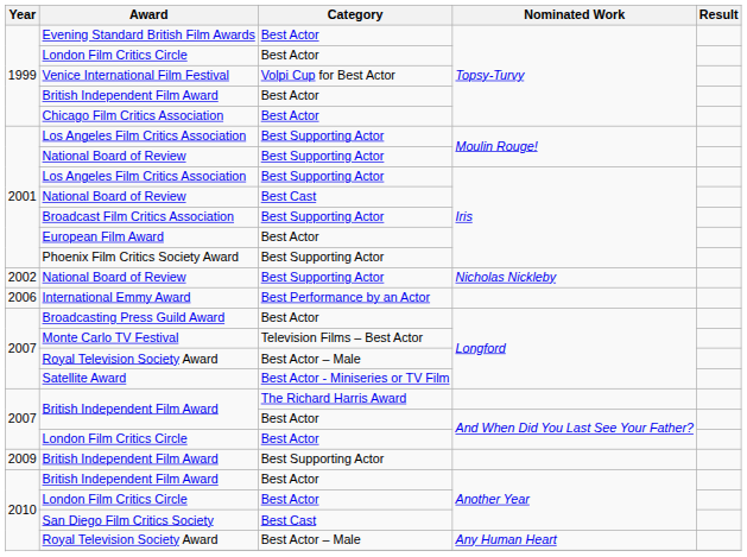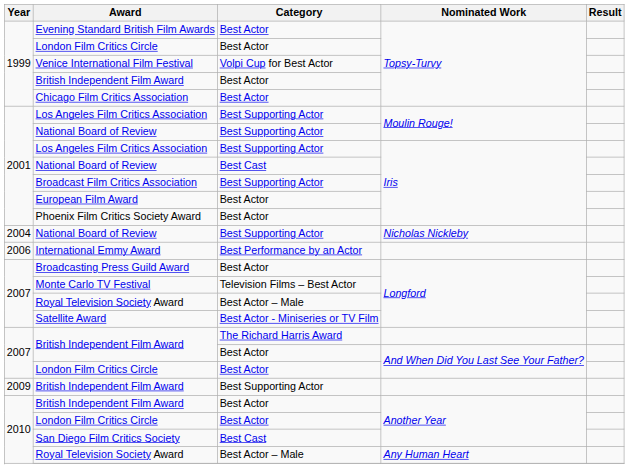 <table class="wikitable unsortable">
 <tr>
 <th>Year</th>
 <th>Award</th>
 <th>Category</th>
 <th>Nominated Work</th>
 <th>Result</th>
 </tr>
 <tr>
 <td rowspan=5>1999</td>
 <td><a href='#'>Evening Standard British Film Awards</a></td>
 <td><a href='#'>Best Actor</a></td>
 <td rowspan=5><em><a href='#'>Topsy-Turvy</a></em></td>
 <td></td>
 </tr>
 <tr>
 <td><a href='#'>London Film Critics Circle</a></td>
 <td>Best Actor</td>
 <td></td>
 </tr>
 <tr>
 <td><a href='#'>Venice International Film Festival</a></td>
 <td><a href='#'>Volpi Cup</a> for Best Actor</td>
 <td></td>
 </tr>
 <tr>
 <td><a href='#'>British Independent Film Award</a></td>
 <td>Best Actor</td>
 <td></td>
 </tr>
 <tr>
 <td><a href='#'>Chicago Film Critics Association</a></td>
 <td><a href='#'>Best Actor</a></td>
 <td></td>
 </tr>
 <tr>
 <td rowspan=7>2001</td>
 <td><a href='#'>Los Angeles Film Critics Association</a></td>
 <td><a href='#'>Best Supporting Actor</a></td>
 <td rowspan=2><em><a href='#'>Moulin Rouge!</a></em></td>
 <td></td>
 </tr>
 <tr>
 <td><a href='#'>National Board of Review</a></td>
 <td><a href='#'>Best Supporting Actor</a></td>
 <td></td>
 </tr>
 <tr>
 <td><a href='#'>Los Angeles Film Critics Association</a></td>
 <td><a href='#'>Best Supporting Actor</a></td>
 <td rowspan=5><em><a href='#'>Iris</a></em></td>
 <td></td>
 </tr>
 <tr>
 <td><a href='#'>National Board of Review</a></td>
 <td><a href='#'>Best Cast</a></td>
 <td></td>
 </tr>
 <tr>
 <td><a href='#'>Broadcast Film Critics Association</a></td>
 <td><a href='#'>Best Supporting Actor</a></td>
 <td></td>
 </tr>
 <tr>
 <td><a href='#'>European Film Award</a></td>
 <td>Best Actor</td>
 <td></td>
 </tr>
 <tr>
 <td>Phoenix Film Critics Society Award</td>
-<td>Best Supporting Actor</td>
+<td>Best Actor</td>
 <td></td>
 </tr>
 <tr>
-<td>2002</td>
+<td>2004</td>
 <td><a href='#'>National Board of Review</a></td>
 <td><a href='#'>Best Supporting Actor</a></td>
 <td><em><a href='#'>Nicholas Nickleby</a></em></td>
 <td></td>
 </tr>
 <tr>
 <td>2006</td>
 <td><a href='#'>International Emmy Award</a></td>
 <td><a href='#'>Best Performance by an Actor</a></td>
 <td><em></em></td>
 <td></td>
 </tr>
 <tr>
 <td rowspan=4>2007</td>
 <td><a href='#'>Broadcasting Press Guild Award</a></td>
 <td>Best Actor</td>
 <td rowspan=4><em><a href='#'>Longford</a></em></td>
 <td></td>
 </tr>
 <tr>
 <td><a href='#'>Monte Carlo TV Festival</a></td>
 <td>Television Films – Best Actor</td>
 <td></td>
 </tr>
 <tr>
 <td><a href='#'>Royal Television Society</a> Award</td>
 <td>Best Actor – Male</td>
 <td></td>
 </tr>
 <tr>
 <td><a href='#'>Satellite Award</a></td>
 <td><a href='#'>Best Actor - Miniseries or TV Film</a></td>
 <td></td>
 </tr>
 <tr>
 <td rowspan=3>2007</td>
 <td rowspan=2><a href='#'>British Independent Film Award</a></td>
 <td><a href='#'>The Richard Harris Award</a></td>
 <td></td>
 <td></td>
 </tr>
 <tr>
 <td>Best Actor</td>
 <td rowspan=2><em><a href='#'>And When Did You Last See Your Father?</a></em></td>
 <td></td>
 </tr>
 <tr>
 <td><a href='#'>London Film Critics Circle</a></td>
 <td><a href='#'>Best Actor</a></td>
 <td></td>
 </tr>
 <tr>
 <td>2009</td>
 <td><a href='#'>British Independent Film Award</a></td>
 <td>Best Supporting Actor</td>
 <td><em></em></td>
 <td></td>
 </tr>
 <tr>
 <td rowspan=5>2010</td>
 <td><a href='#'>British Independent Film Award</a></td>
 <td>Best Actor</td>
 <td rowspan=3><em><a href='#'>Another Year</a></em></td>
 <td></td>
 </tr>
 <tr>
 <td><a href='#'>London Film Critics Circle</a></td>
 <td><a href='#'>Best Actor</a></td>
 <td></td>
 </tr>
 <tr>
 <td><a href='#'>San Diego Film Critics Society</a></td>
 <td><a href='#'>Best Cast</a></td>
 <td></td>
 </tr>
 <tr>
 <td><a href='#'>Royal Television Society</a> Award</td>
 <td>Best Actor – Male</td>
 <td><em><a href='#'>Any Human Heart</a></em></td>
 <td></td>
 </tr>
 <tr>
 </tr>
 </table>
